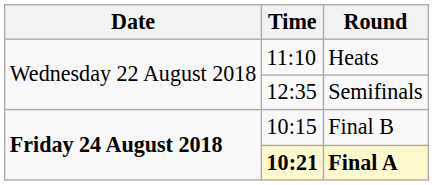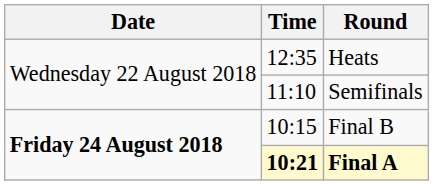 <table class="wikitable">
 <tr>
 <th>Date</th>
 <th>Time</th>
 <th>Round</th>
 </tr>
 <tr>
 <td rowspan=2>Wednesday 22 August 2018</td>
-<td>11:10</td>
+<td>12:35</td>
 <td>Heats</td>
 </tr>
 <tr>
-<td>12:35</td>
+<td>11:10</td>
 <td>Semifinals</td>
 </tr>
 <tr>
 <td rowspan=2><strong>Friday 24 August 2018</strong></td>
 <td>10:15</td>
 <td>Final B</td>
 </tr>
 <tr>
 <td style=background:lemonchiffon><strong>10:21</strong></td>
 <td style=background:lemonchiffon><strong>Final A</strong></td>
 </tr>
 </table>
